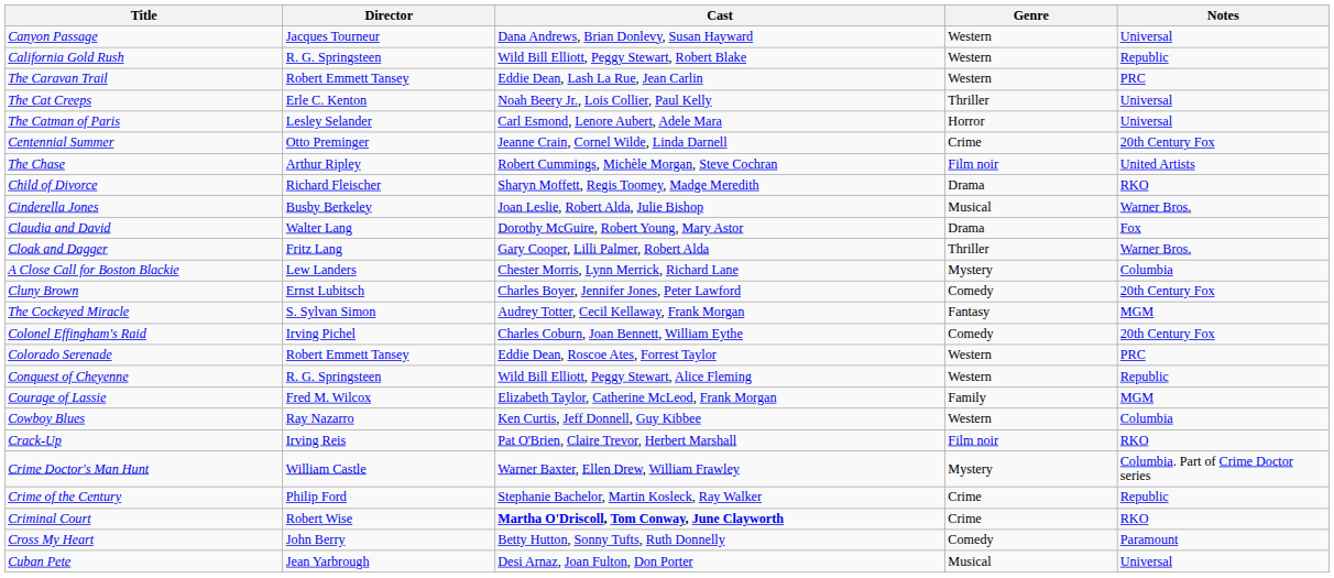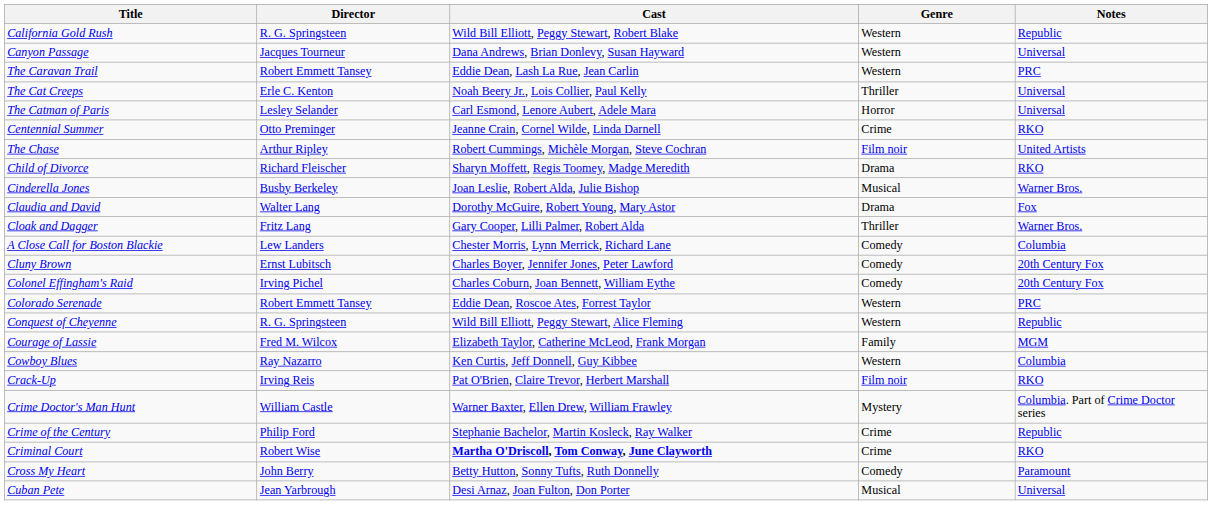 <table class="wikitable" style="width:100%;">
 <tr>
 <th style="width:21%;">Title</th>
 <th style="width:16%;">Director</th>
 <th style="width:34%;">Cast</th>
 <th style="width:13%;">Genre</th>
 <th style="width:16%;">Notes</th>
 </tr>
 <tr>
+<td><em><a href='#'>California Gold Rush</a></em></td>
+<td><a href='#'>R. G. Springsteen</a></td>
+<td><a href='#'>Wild Bill Elliott</a>, <a href='#'>Peggy Stewart</a>, <a href='#'>Robert Blake</a></td>
+<td>Western</td>
+<td><a href='#'>Republic</a></td>
+</tr>
+<tr>
 <td><em><a href='#'>Canyon Passage</a></em></td>
 <td><a href='#'>Jacques Tourneur</a></td>
 <td><a href='#'>Dana Andrews</a>, <a href='#'>Brian Donlevy</a>, <a href='#'>Susan Hayward</a></td>
 <td>Western</td>
 <td><a href='#'>Universal</a></td>
-</tr>
-<tr>
-<td><em><a href='#'>California Gold Rush</a></em></td>
-<td><a href='#'>R. G. Springsteen</a></td>
-<td><a href='#'>Wild Bill Elliott</a>, <a href='#'>Peggy Stewart</a>, <a href='#'>Robert Blake</a></td>
-<td>Western</td>
-<td><a href='#'>Republic</a></td>
 </tr>
 <tr>
 <td><em><a href='#'>The Caravan Trail</a></em></td>
 <td><a href='#'>Robert Emmett Tansey</a></td>
 <td><a href='#'>Eddie Dean</a>, <a href='#'>Lash La Rue</a>, <a href='#'>Jean Carlin</a></td>
 <td>Western</td>
 <td><a href='#'>PRC</a></td>
 </tr>
 <tr>
 <td><em><a href='#'>The Cat Creeps</a></em></td>
 <td><a href='#'>Erle C. Kenton</a></td>
 <td><a href='#'>Noah Beery Jr.</a>, <a href='#'>Lois Collier</a>, <a href='#'>Paul Kelly</a></td>
 <td>Thriller</td>
 <td><a href='#'>Universal</a></td>
 </tr>
 <tr>
 <td><em><a href='#'>The Catman of Paris</a></em></td>
 <td><a href='#'>Lesley Selander</a></td>
 <td><a href='#'>Carl Esmond</a>, <a href='#'>Lenore Aubert</a>, <a href='#'>Adele Mara</a></td>
 <td>Horror</td>
 <td><a href='#'>Universal</a></td>
 </tr>
 <tr>
 <td><em><a href='#'>Centennial Summer</a></em></td>
 <td><a href='#'>Otto Preminger</a></td>
 <td><a href='#'>Jeanne Crain</a>, <a href='#'>Cornel Wilde</a>, <a href='#'>Linda Darnell</a></td>
 <td>Crime</td>
-<td><a href='#'>20th Century Fox</a></td>
+<td><a href='#'>RKO</a></td>
 </tr>
 <tr>
 <td><em><a href='#'>The Chase</a></em></td>
 <td><a href='#'>Arthur Ripley</a></td>
 <td><a href='#'>Robert Cummings</a>, <a href='#'>Michèle Morgan</a>, <a href='#'>Steve Cochran</a></td>
 <td><a href='#'>Film noir</a></td>
 <td><a href='#'>United Artists</a></td>
 </tr>
 <tr>
 <td><em><a href='#'>Child of Divorce</a></em></td>
 <td><a href='#'>Richard Fleischer</a></td>
 <td><a href='#'>Sharyn Moffett</a>, <a href='#'>Regis Toomey</a>, <a href='#'>Madge Meredith</a></td>
 <td>Drama</td>
 <td><a href='#'>RKO</a></td>
 </tr>
 <tr>
 <td><em><a href='#'>Cinderella Jones</a></em></td>
 <td><a href='#'>Busby Berkeley</a></td>
 <td><a href='#'>Joan Leslie</a>, <a href='#'>Robert Alda</a>, <a href='#'>Julie Bishop</a></td>
 <td>Musical</td>
 <td><a href='#'>Warner Bros.</a></td>
 </tr>
 <tr>
 <td><em><a href='#'>Claudia and David</a></em></td>
 <td><a href='#'>Walter Lang</a></td>
 <td><a href='#'>Dorothy McGuire</a>, <a href='#'>Robert Young</a>, <a href='#'>Mary Astor</a></td>
 <td>Drama</td>
 <td><a href='#'>Fox</a></td>
 </tr>
 <tr>
 <td><em><a href='#'>Cloak and Dagger</a></em></td>
 <td><a href='#'>Fritz Lang</a></td>
 <td><a href='#'>Gary Cooper</a>, <a href='#'>Lilli Palmer</a>, <a href='#'>Robert Alda</a></td>
 <td>Thriller</td>
 <td><a href='#'>Warner Bros.</a></td>
 </tr>
 <tr>
 <td><em><a href='#'>A Close Call for Boston Blackie</a></em></td>
 <td><a href='#'>Lew Landers</a></td>
 <td><a href='#'>Chester Morris</a>, <a href='#'>Lynn Merrick</a>, <a href='#'>Richard Lane</a></td>
-<td>Mystery</td>
+<td>Comedy</td>
 <td><a href='#'>Columbia</a></td>
 </tr>
 <tr>
 <td><em><a href='#'>Cluny Brown</a></em></td>
 <td><a href='#'>Ernst Lubitsch</a></td>
 <td><a href='#'>Charles Boyer</a>, <a href='#'>Jennifer Jones</a>, <a href='#'>Peter Lawford</a></td>
 <td>Comedy</td>
 <td><a href='#'>20th Century Fox</a></td>
-</tr>
-<tr>
-<td><em><a href='#'>The Cockeyed Miracle</a></em></td>
-<td><a href='#'>S. Sylvan Simon</a></td>
-<td><a href='#'>Audrey Totter</a>, <a href='#'>Cecil Kellaway</a>, <a href='#'>Frank Morgan</a></td>
-<td>Fantasy</td>
-<td><a href='#'>MGM</a></td>
 </tr>
 <tr>
 <td><em><a href='#'>Colonel Effingham's Raid</a></em></td>
 <td><a href='#'>Irving Pichel</a></td>
 <td><a href='#'>Charles Coburn</a>, <a href='#'>Joan Bennett</a>, <a href='#'>William Eythe</a></td>
 <td>Comedy</td>
 <td><a href='#'>20th Century Fox</a></td>
 </tr>
 <tr>
 <td><em><a href='#'>Colorado Serenade</a></em></td>
 <td><a href='#'>Robert Emmett Tansey</a></td>
 <td><a href='#'>Eddie Dean</a>, <a href='#'>Roscoe Ates</a>, <a href='#'>Forrest Taylor</a></td>
 <td>Western</td>
 <td><a href='#'>PRC</a></td>
 </tr>
 <tr>
 <td><em><a href='#'>Conquest of Cheyenne</a></em></td>
 <td><a href='#'>R. G. Springsteen</a></td>
 <td><a href='#'>Wild Bill Elliott</a>, <a href='#'>Peggy Stewart</a>, <a href='#'>Alice Fleming</a></td>
 <td>Western</td>
 <td><a href='#'>Republic</a></td>
 </tr>
 <tr>
 <td><em><a href='#'>Courage of Lassie</a></em></td>
 <td><a href='#'>Fred M. Wilcox</a></td>
 <td><a href='#'>Elizabeth Taylor</a>, <a href='#'>Catherine McLeod</a>, <a href='#'>Frank Morgan</a></td>
 <td>Family</td>
 <td><a href='#'>MGM</a></td>
 </tr>
 <tr>
 <td><em><a href='#'>Cowboy Blues</a></em></td>
 <td><a href='#'>Ray Nazarro</a></td>
 <td><a href='#'>Ken Curtis</a>, <a href='#'>Jeff Donnell</a>, <a href='#'>Guy Kibbee</a></td>
 <td>Western</td>
 <td><a href='#'>Columbia</a></td>
 </tr>
 <tr>
 <td><em><a href='#'>Crack-Up</a></em></td>
 <td><a href='#'>Irving Reis</a></td>
 <td><a href='#'>Pat O'Brien</a>, <a href='#'>Claire Trevor</a>, <a href='#'>Herbert Marshall</a></td>
 <td><a href='#'>Film noir</a></td>
 <td><a href='#'>RKO</a></td>
 </tr>
 <tr>
 <td><em><a href='#'>Crime Doctor's Man Hunt</a></em></td>
 <td><a href='#'>William Castle</a></td>
 <td><a href='#'>Warner Baxter</a>, <a href='#'>Ellen Drew</a>, <a href='#'>William Frawley</a></td>
 <td>Mystery</td>
 <td><a href='#'>Columbia</a>. Part of <a href='#'>Crime Doctor</a> series</td>
 </tr>
 <tr>
 <td><em><a href='#'>Crime of the Century</a></em></td>
 <td><a href='#'>Philip Ford</a></td>
 <td><a href='#'>Stephanie Bachelor</a>, <a href='#'>Martin Kosleck</a>, <a href='#'>Ray Walker</a></td>
 <td>Crime</td>
 <td><a href='#'>Republic</a></td>
 </tr>
 <tr>
 <td><em><a href='#'>Criminal Court</a></em></td>
 <td><a href='#'>Robert Wise</a></td>
 <td><strong><a href='#'>Martha O'Driscoll</a>, <a href='#'>Tom Conway</a>, <a href='#'>June Clayworth</a></strong></td>
 <td>Crime</td>
 <td><a href='#'>RKO</a></td>
 </tr>
 <tr>
 <td><em><a href='#'>Cross My Heart</a></em></td>
 <td><a href='#'>John Berry</a></td>
 <td><a href='#'>Betty Hutton</a>, <a href='#'>Sonny Tufts</a>, <a href='#'>Ruth Donnelly</a></td>
 <td>Comedy</td>
 <td><a href='#'>Paramount</a></td>
 </tr>
 <tr>
 <td><em><a href='#'>Cuban Pete</a></em></td>
 <td><a href='#'>Jean Yarbrough</a></td>
 <td><a href='#'>Desi Arnaz</a>, <a href='#'>Joan Fulton</a>, <a href='#'>Don Porter</a></td>
 <td>Musical</td>
 <td><a href='#'>Universal</a></td>
 </tr>
 </table>
